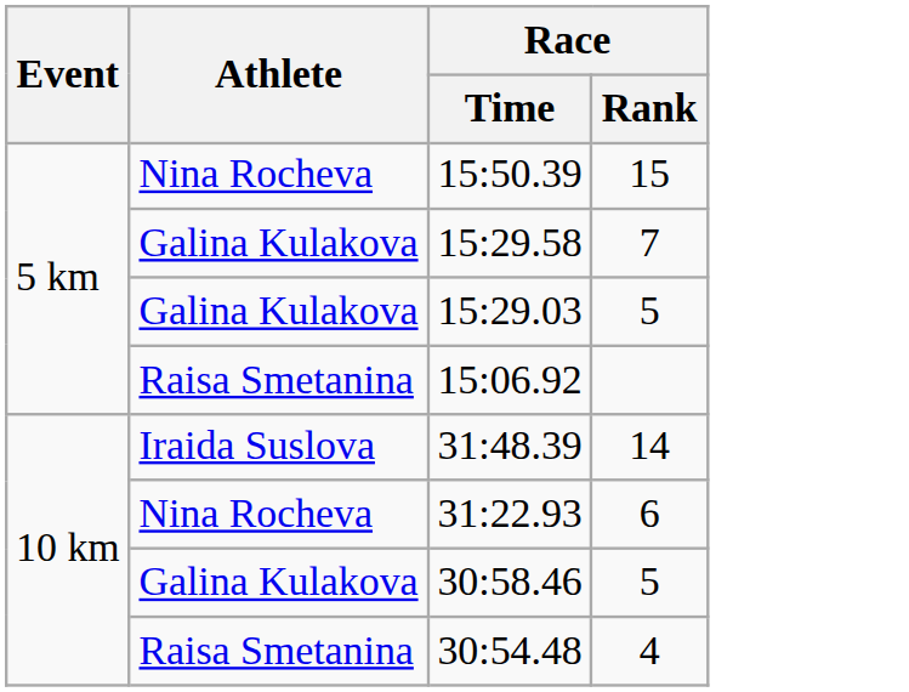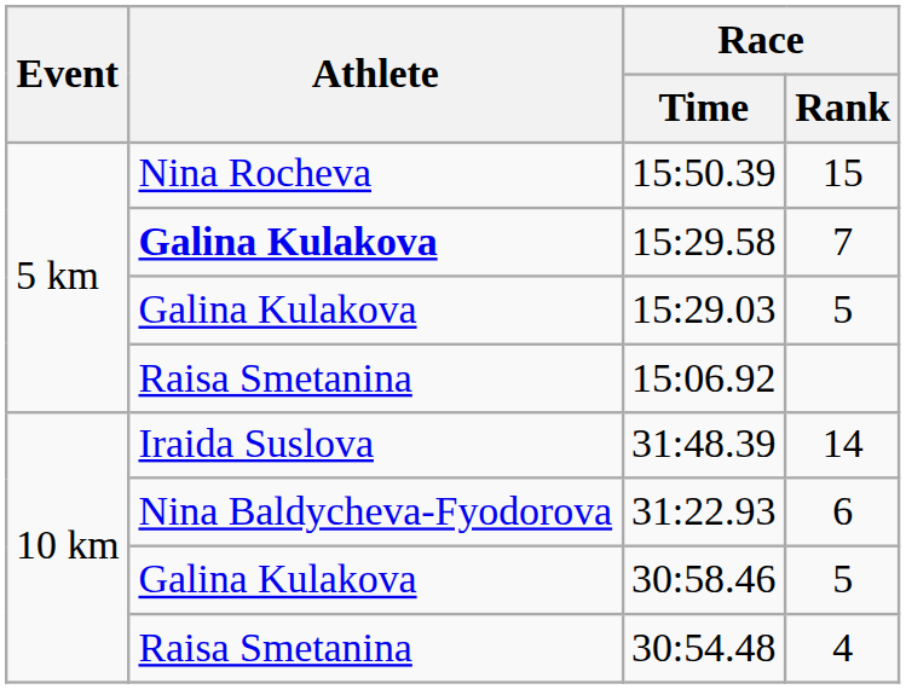 <table class="wikitable" border="1" style="font-size:90%">
 <tr>
 <th rowspan=2>Event</th>
 <th rowspan=2>Athlete</th>
 <th colspan=2>Race</th>
 </tr>
 <tr>
 <th>Time</th>
 <th>Rank</th>
 </tr>
 <tr>
 <td rowspan=4>5 km</td>
 <td><a href='#'>Nina Rocheva</a></td>
 <td align=center>15:50.39</td>
 <td align=center>15</td>
 </tr>
 <tr>
-<td><a href='#'>Galina Kulakova</a></td>
+<td><strong><a href='#'>Galina Kulakova</a></strong></td>
 <td align=center>15:29.58</td>
 <td align=center>7</td>
 </tr>
 <tr>
 <td><a href='#'>Galina Kulakova</a></td>
 <td align=center>15:29.03</td>
 <td align=center>5</td>
 </tr>
 <tr>
 <td><a href='#'>Raisa Smetanina</a></td>
 <td align=center>15:06.92</td>
 <td align=center></td>
 </tr>
 <tr>
 <td rowspan=4>10 km</td>
 <td><a href='#'>Iraida Suslova</a></td>
 <td align=center>31:48.39</td>
 <td align=center>14</td>
 </tr>
 <tr>
-<td><a href='#'>Nina Rocheva</a></td>
+<td><a href='#'>Nina Baldycheva-Fyodorova</a></td>
 <td align=center>31:22.93</td>
 <td align=center>6</td>
 </tr>
 <tr>
 <td><a href='#'>Galina Kulakova</a></td>
 <td align=center>30:58.46</td>
 <td align=center>5</td>
 </tr>
 <tr>
 <td><a href='#'>Raisa Smetanina</a></td>
 <td align=center>30:54.48</td>
 <td align=center>4</td>
 </tr>
 </table>
